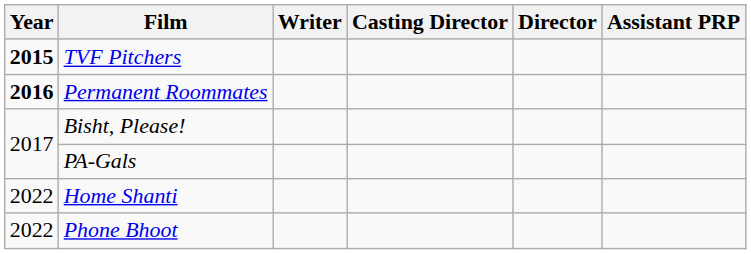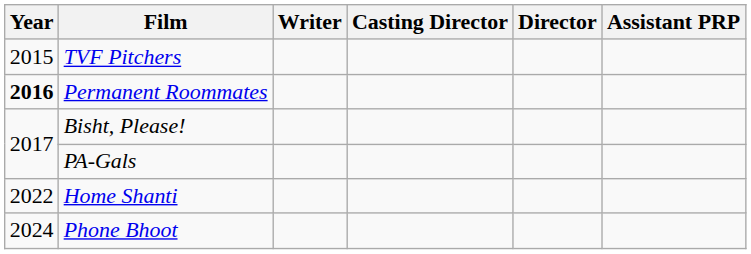 <table class="wikitable">
 <tr>
 <th>Year</th>
 <th>Film</th>
 <th>Writer</th>
 <th>Casting Director</th>
 <th>Director</th>
 <th>Assistant PRP</th>
 </tr>
 <tr>
-<td style="text-align:center;"><strong>2015</strong></td>
+<td style="text-align:center;">2015</td>
 <td><em><a href='#'>TVF Pitchers</a></em></td>
 <td></td>
 <td></td>
 <td></td>
 <td></td>
 </tr>
 <tr>
 <td style="text-align:center;"><strong>2016</strong></td>
 <td><em><a href='#'>Permanent Roommates</a></em></td>
 <td></td>
 <td></td>
 <td></td>
 <td></td>
 </tr>
 <tr>
 <td rowspan="2" style="text-align:center;">2017</td>
 <td><em>Bisht, Please!</em></td>
 <td></td>
 <td></td>
 <td></td>
 <td></td>
 </tr>
 <tr>
 <td><em>PA-Gals</em></td>
 <td></td>
 <td></td>
 <td></td>
 <td></td>
 </tr>
 <tr>
 <td style="text-align:center;">2022</td>
 <td><em><a href='#'>Home Shanti</a></em></td>
 <td></td>
 <td></td>
 <td></td>
 <td></td>
 </tr>
 <tr>
-<td>2022</td>
+<td>2024</td>
 <td><em><a href='#'>Phone Bhoot</a></em></td>
 <td></td>
 <td></td>
 <td></td>
 <td></td>
 </tr>
 </table>
